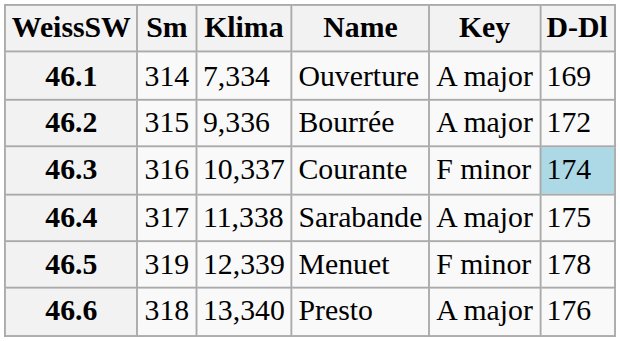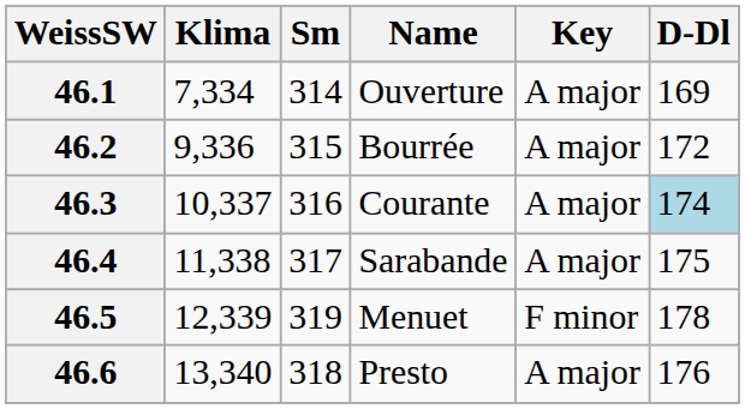 <table border="1" class="wikitable sortable">
 <tr>
 <th data-sort-type="number">WeissSW</th>
+<th>Klima</th>
 <th>Sm</th>
-<th>Klima</th>
 <th class="unsortable">Name</th>
 <th class="unsortable">Key</th>
 <th>D-Dl</th>
 </tr>
 <tr>
 <th data-sort-value="1">46.1</th>
+<td>7,334</td>
 <td>314</td>
-<td>7,334</td>
 <td>Ouverture</td>
 <td>A major</td>
 <td>169</td>
 </tr>
 <tr>
 <th data-sort-value="2">46.2</th>
+<td>9,336</td>
 <td>315</td>
-<td>9,336</td>
 <td>Bourrée</td>
 <td>A major</td>
 <td>172</td>
 </tr>
 <tr>
 <th data-sort-value="3">46.3</th>
+<td>10,337</td>
 <td>316</td>
-<td>10,337</td>
 <td>Courante</td>
-<td>F minor</td>
+<td>A major</td>
 <td style="background: lightblue;">174</td>
 </tr>
 <tr>
 <th data-sort-value="4">46.4</th>
+<td>11,338</td>
 <td>317</td>
-<td>11,338</td>
 <td>Sarabande</td>
 <td>A major</td>
 <td>175</td>
 </tr>
 <tr>
 <th data-sort-value="5">46.5</th>
+<td>12,339</td>
 <td>319</td>
-<td>12,339</td>
 <td>Menuet</td>
 <td>F minor</td>
 <td>178</td>
 </tr>
 <tr>
 <th data-sort-value="6">46.6</th>
+<td>13,340</td>
 <td>318</td>
-<td>13,340</td>
 <td>Presto</td>
 <td>A major</td>
 <td>176</td>
 </tr>
 </table>
